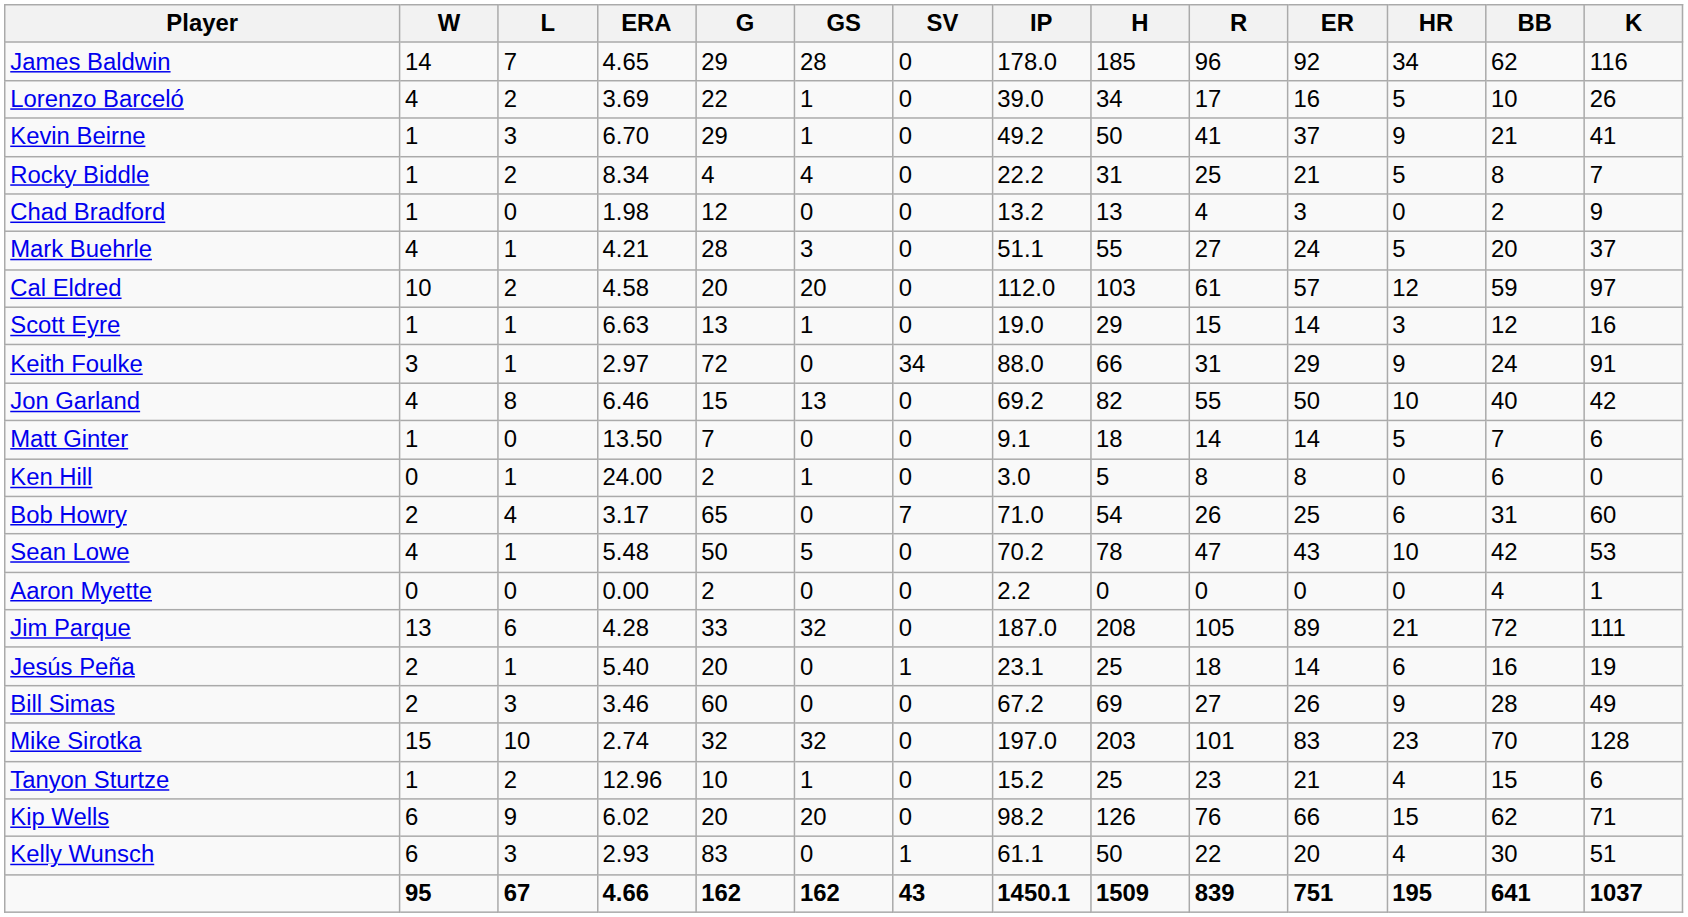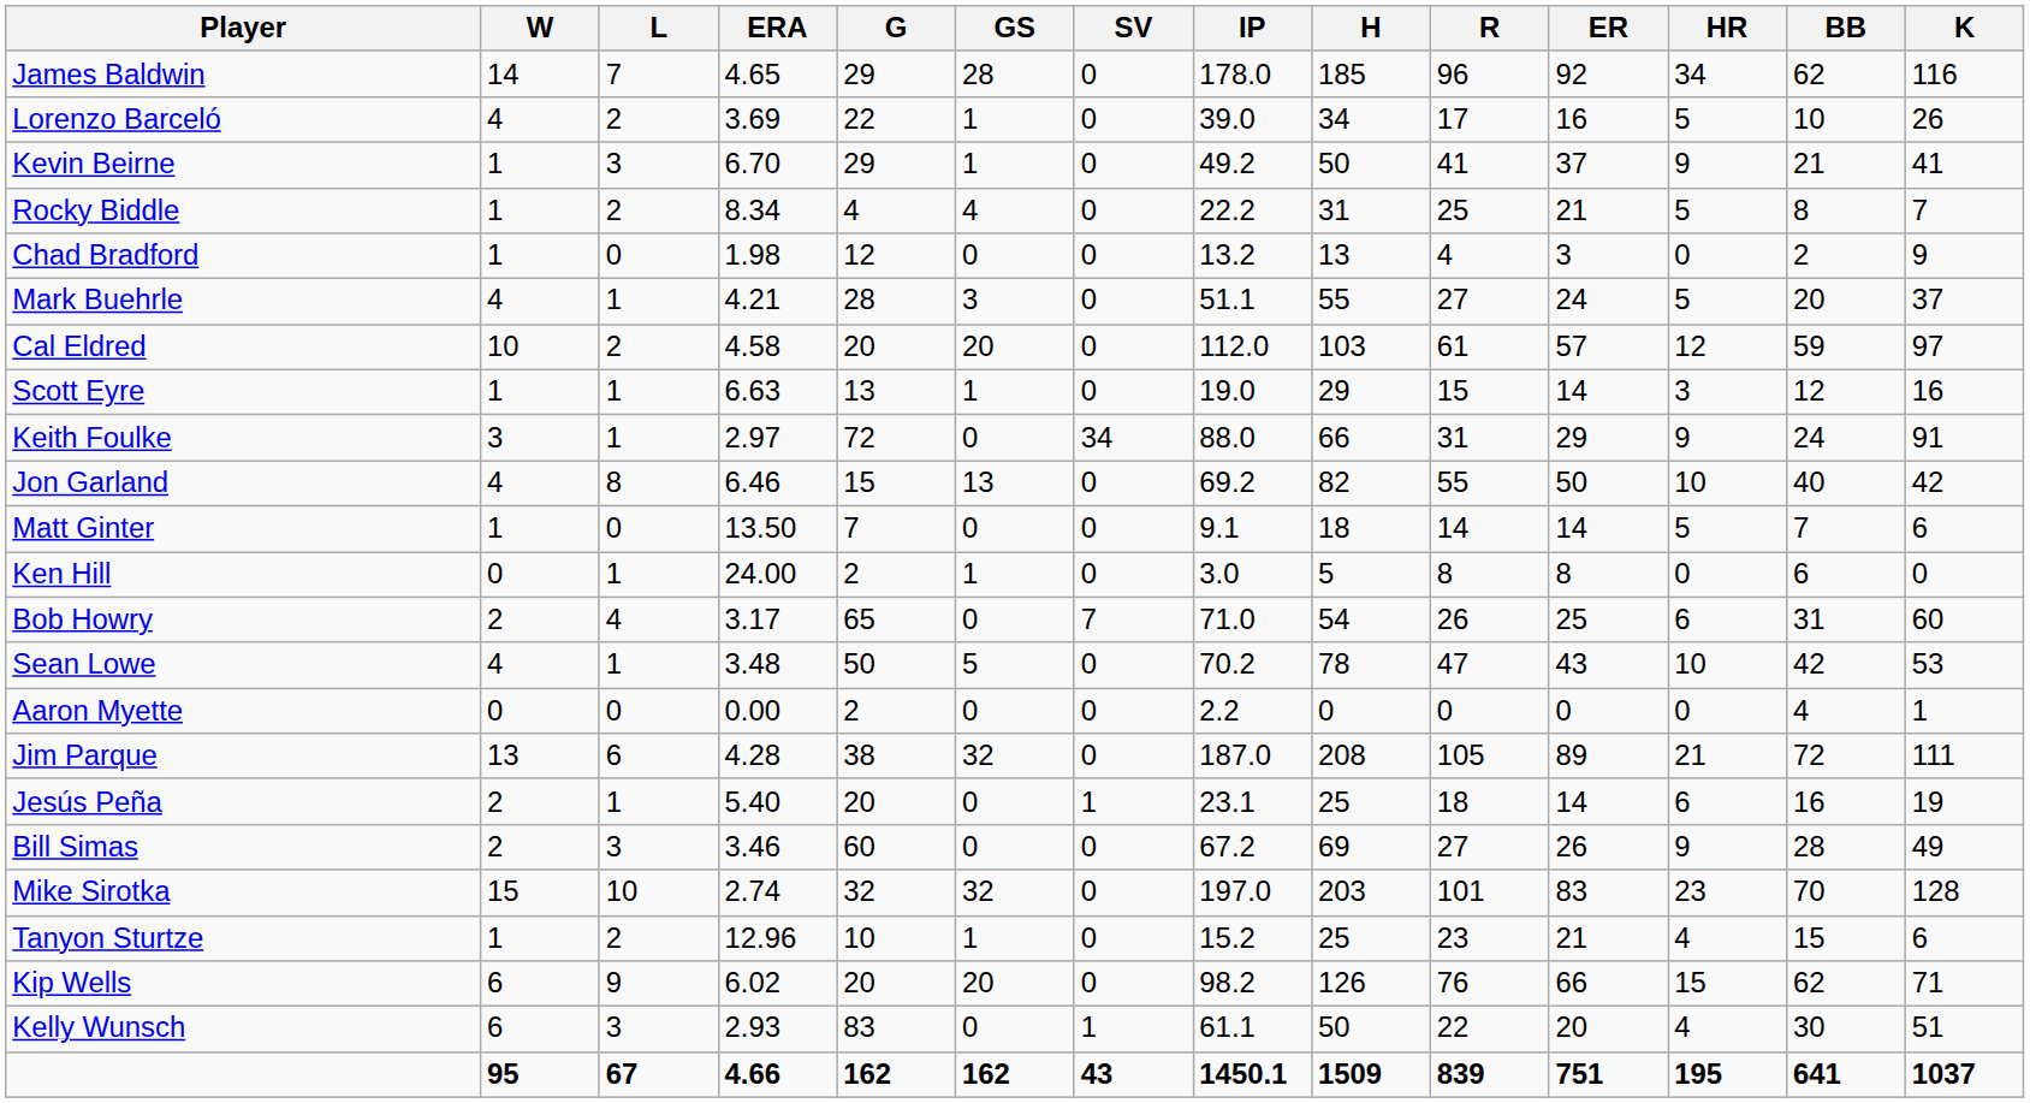 <table class="wikitable sortable">
 <tr>
 <th bgcolor="#DDDDFF" width="20%">Player</th>
 <th bgcolor="#DDDDFF" width="5%">W</th>
 <th bgcolor="#DDDDFF" width="5%">L</th>
 <th bgcolor="#DDDDFF" width="5%">ERA</th>
 <th bgcolor="#DDDDFF" width="5%">G</th>
 <th bgcolor="#DDDDFF" width="5%">GS</th>
 <th bgcolor="#DDDDFF" width="5%">SV</th>
 <th bgcolor="#DDDDFF" width="5%">IP</th>
 <th bgcolor="#DDDDFF" width="5%">H</th>
 <th bgcolor="#DDDDFF" width="5%">R</th>
 <th bgcolor="#DDDDFF" width="5%">ER</th>
 <th bgcolor="#DDDDFF" width="5%">HR</th>
 <th bgcolor="#DDDDFF" width="5%">BB</th>
 <th bgcolor="#DDDDFF" width="5%">K</th>
 </tr>
 <tr>
 <td><a href='#'>James Baldwin</a></td>
 <td>14</td>
 <td>7</td>
 <td>4.65</td>
 <td>29</td>
 <td>28</td>
 <td>0</td>
 <td>178.0</td>
 <td>185</td>
 <td>96</td>
 <td>92</td>
 <td>34</td>
 <td>62</td>
 <td>116</td>
 </tr>
 <tr>
 <td><a href='#'>Lorenzo Barceló</a></td>
 <td>4</td>
 <td>2</td>
 <td>3.69</td>
 <td>22</td>
 <td>1</td>
 <td>0</td>
 <td>39.0</td>
 <td>34</td>
 <td>17</td>
 <td>16</td>
 <td>5</td>
 <td>10</td>
 <td>26</td>
 </tr>
 <tr>
 <td><a href='#'>Kevin Beirne</a></td>
 <td>1</td>
 <td>3</td>
 <td>6.70</td>
 <td>29</td>
 <td>1</td>
 <td>0</td>
 <td>49.2</td>
 <td>50</td>
 <td>41</td>
 <td>37</td>
 <td>9</td>
 <td>21</td>
 <td>41</td>
 </tr>
 <tr>
 <td><a href='#'>Rocky Biddle</a></td>
 <td>1</td>
 <td>2</td>
 <td>8.34</td>
 <td>4</td>
 <td>4</td>
 <td>0</td>
 <td>22.2</td>
 <td>31</td>
 <td>25</td>
 <td>21</td>
 <td>5</td>
 <td>8</td>
 <td>7</td>
 </tr>
 <tr>
 <td><a href='#'>Chad Bradford</a></td>
 <td>1</td>
 <td>0</td>
 <td>1.98</td>
 <td>12</td>
 <td>0</td>
 <td>0</td>
 <td>13.2</td>
 <td>13</td>
 <td>4</td>
 <td>3</td>
 <td>0</td>
 <td>2</td>
 <td>9</td>
 </tr>
 <tr>
 <td><a href='#'>Mark Buehrle</a></td>
 <td>4</td>
 <td>1</td>
 <td>4.21</td>
 <td>28</td>
 <td>3</td>
 <td>0</td>
 <td>51.1</td>
 <td>55</td>
 <td>27</td>
 <td>24</td>
 <td>5</td>
 <td>20</td>
 <td>37</td>
 </tr>
 <tr>
 <td><a href='#'>Cal Eldred</a></td>
 <td>10</td>
 <td>2</td>
 <td>4.58</td>
 <td>20</td>
 <td>20</td>
 <td>0</td>
 <td>112.0</td>
 <td>103</td>
 <td>61</td>
 <td>57</td>
 <td>12</td>
 <td>59</td>
 <td>97</td>
 </tr>
 <tr>
 <td><a href='#'>Scott Eyre</a></td>
 <td>1</td>
 <td>1</td>
 <td>6.63</td>
 <td>13</td>
 <td>1</td>
 <td>0</td>
 <td>19.0</td>
 <td>29</td>
 <td>15</td>
 <td>14</td>
 <td>3</td>
 <td>12</td>
 <td>16</td>
 </tr>
 <tr>
 <td><a href='#'>Keith Foulke</a></td>
 <td>3</td>
 <td>1</td>
 <td>2.97</td>
 <td>72</td>
 <td>0</td>
 <td>34</td>
 <td>88.0</td>
 <td>66</td>
 <td>31</td>
 <td>29</td>
 <td>9</td>
 <td>24</td>
 <td>91</td>
 </tr>
 <tr>
 <td><a href='#'>Jon Garland</a></td>
 <td>4</td>
 <td>8</td>
 <td>6.46</td>
 <td>15</td>
 <td>13</td>
 <td>0</td>
 <td>69.2</td>
 <td>82</td>
 <td>55</td>
 <td>50</td>
 <td>10</td>
 <td>40</td>
 <td>42</td>
 </tr>
 <tr>
 <td><a href='#'>Matt Ginter</a></td>
 <td>1</td>
 <td>0</td>
 <td>13.50</td>
 <td>7</td>
 <td>0</td>
 <td>0</td>
 <td>9.1</td>
 <td>18</td>
 <td>14</td>
 <td>14</td>
 <td>5</td>
 <td>7</td>
 <td>6</td>
 </tr>
 <tr>
 <td><a href='#'>Ken Hill</a></td>
 <td>0</td>
 <td>1</td>
 <td>24.00</td>
 <td>2</td>
 <td>1</td>
 <td>0</td>
 <td>3.0</td>
 <td>5</td>
 <td>8</td>
 <td>8</td>
 <td>0</td>
 <td>6</td>
 <td>0</td>
 </tr>
 <tr>
 <td><a href='#'>Bob Howry</a></td>
 <td>2</td>
 <td>4</td>
 <td>3.17</td>
 <td>65</td>
 <td>0</td>
 <td>7</td>
 <td>71.0</td>
 <td>54</td>
 <td>26</td>
 <td>25</td>
 <td>6</td>
 <td>31</td>
 <td>60</td>
 </tr>
 <tr>
 <td><a href='#'>Sean Lowe</a></td>
 <td>4</td>
 <td>1</td>
-<td>5.48</td>
+<td>3.48</td>
 <td>50</td>
 <td>5</td>
 <td>0</td>
 <td>70.2</td>
 <td>78</td>
 <td>47</td>
 <td>43</td>
 <td>10</td>
 <td>42</td>
 <td>53</td>
 </tr>
 <tr>
 <td><a href='#'>Aaron Myette</a></td>
 <td>0</td>
 <td>0</td>
 <td>0.00</td>
 <td>2</td>
 <td>0</td>
 <td>0</td>
 <td>2.2</td>
 <td>0</td>
 <td>0</td>
 <td>0</td>
 <td>0</td>
 <td>4</td>
 <td>1</td>
 </tr>
 <tr>
 <td><a href='#'>Jim Parque</a></td>
 <td>13</td>
 <td>6</td>
 <td>4.28</td>
-<td>33</td>
+<td>38</td>
 <td>32</td>
 <td>0</td>
 <td>187.0</td>
 <td>208</td>
 <td>105</td>
 <td>89</td>
 <td>21</td>
 <td>72</td>
 <td>111</td>
 </tr>
 <tr>
 <td><a href='#'>Jesús Peña</a></td>
 <td>2</td>
 <td>1</td>
 <td>5.40</td>
 <td>20</td>
 <td>0</td>
 <td>1</td>
 <td>23.1</td>
 <td>25</td>
 <td>18</td>
 <td>14</td>
 <td>6</td>
 <td>16</td>
 <td>19</td>
 </tr>
 <tr>
 <td><a href='#'>Bill Simas</a></td>
 <td>2</td>
 <td>3</td>
 <td>3.46</td>
 <td>60</td>
 <td>0</td>
 <td>0</td>
 <td>67.2</td>
 <td>69</td>
 <td>27</td>
 <td>26</td>
 <td>9</td>
 <td>28</td>
 <td>49</td>
 </tr>
 <tr>
 <td><a href='#'>Mike Sirotka</a></td>
 <td>15</td>
 <td>10</td>
 <td>2.74</td>
 <td>32</td>
 <td>32</td>
 <td>0</td>
 <td>197.0</td>
 <td>203</td>
 <td>101</td>
 <td>83</td>
 <td>23</td>
 <td>70</td>
 <td>128</td>
 </tr>
 <tr>
 <td><a href='#'>Tanyon Sturtze</a></td>
 <td>1</td>
 <td>2</td>
 <td>12.96</td>
 <td>10</td>
 <td>1</td>
 <td>0</td>
 <td>15.2</td>
 <td>25</td>
 <td>23</td>
 <td>21</td>
 <td>4</td>
 <td>15</td>
 <td>6</td>
 </tr>
 <tr>
 <td><a href='#'>Kip Wells</a></td>
 <td>6</td>
 <td>9</td>
 <td>6.02</td>
 <td>20</td>
 <td>20</td>
 <td>0</td>
 <td>98.2</td>
 <td>126</td>
 <td>76</td>
 <td>66</td>
 <td>15</td>
 <td>62</td>
 <td>71</td>
 </tr>
 <tr>
 <td><a href='#'>Kelly Wunsch</a></td>
 <td>6</td>
 <td>3</td>
 <td>2.93</td>
 <td>83</td>
 <td>0</td>
 <td>1</td>
 <td>61.1</td>
 <td>50</td>
 <td>22</td>
 <td>20</td>
 <td>4</td>
 <td>30</td>
 <td>51</td>
 </tr>
 <tr class="sortbottom">
 <td></td>
 <td><strong>95</strong></td>
 <td><strong>67</strong></td>
 <td><strong>4.66</strong></td>
 <td><strong>162</strong></td>
 <td><strong>162</strong></td>
 <td><strong>43</strong></td>
 <td><strong>1450.1</strong></td>
 <td><strong>1509</strong></td>
 <td><strong>839</strong></td>
 <td><strong>751</strong></td>
 <td><strong>195</strong></td>
 <td><strong>641</strong></td>
 <td><strong>1037</strong></td>
 </tr>
 </table>
